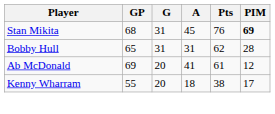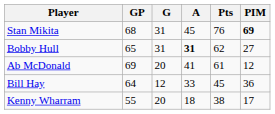 <table class="wikitable">
 <tr>
 <th bgcolor="#DDDDFF" width="40%">Player</th>
 <th bgcolor="#DDDDFF" width="10%">GP</th>
 <th bgcolor="#DDDDFF" width="10%">G</th>
 <th bgcolor="#DDDDFF" width="10%">A</th>
 <th bgcolor="#DDDDFF" width="10%">Pts</th>
 <th bgcolor="#DDDDFF" width="10%">PIM</th>
 </tr>
 <tr>
 <td><a href='#'>Stan Mikita</a></td>
 <td>68</td>
 <td>31</td>
 <td>45</td>
 <td>76</td>
 <td><strong>69</strong></td>
 </tr>
 <tr>
 <td><a href='#'>Bobby Hull</a></td>
 <td>65</td>
 <td>31</td>
-<td>31</td>
+<td><strong>31</strong></td>
 <td>62</td>
-<td>28</td>
+<td>27</td>
 </tr>
 <tr>
 <td><a href='#'>Ab McDonald</a></td>
 <td>69</td>
 <td>20</td>
 <td>41</td>
 <td>61</td>
 <td>12</td>
 </tr>
 <tr>
+<td><a href='#'>Bill Hay</a></td>
+<td>64</td>
+<td>12</td>
+<td>33</td>
+<td>45</td>
+<td>36</td>
+</tr>
+<tr>
 <td><a href='#'>Kenny Wharram</a></td>
 <td>55</td>
 <td>20</td>
 <td>18</td>
 <td>38</td>
 <td>17</td>
 </tr>
 </table>
